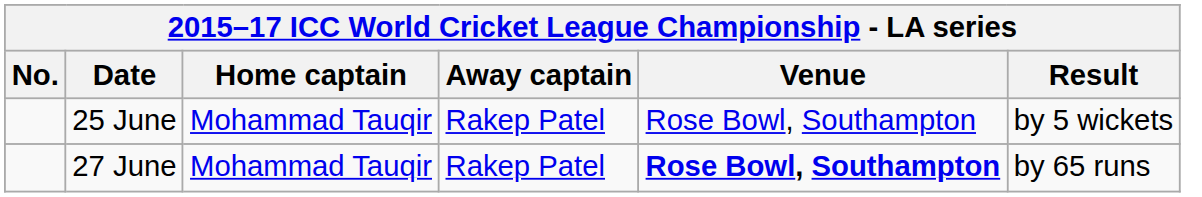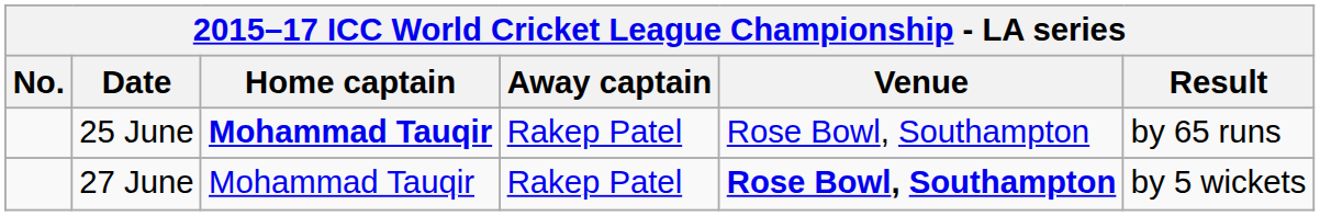 <table class="wikitable">
 <tr>
 <th colspan="9"><a href='#'>2015–17 ICC World Cricket League Championship</a> - LA series</th>
 </tr>
 <tr>
 <th>No.</th>
 <th>Date</th>
 <th>Home captain</th>
 <th>Away captain</th>
 <th>Venue</th>
 <th>Result</th>
 </tr>
 <tr>
 <td></td>
 <td>25 June</td>
-<td><a href='#'>Mohammad Tauqir</a></td>
+<td><strong><a href='#'>Mohammad Tauqir</a></strong></td>
 <td><a href='#'>Rakep Patel</a></td>
 <td><a href='#'>Rose Bowl</a>, <a href='#'>Southampton</a></td>
-<td> by 5 wickets</td>
+<td> by 65 runs</td>
 </tr>
 <tr>
 <td></td>
 <td>27 June</td>
 <td><a href='#'>Mohammad Tauqir</a></td>
 <td><a href='#'>Rakep Patel</a></td>
 <td><strong><a href='#'>Rose Bowl</a>, <a href='#'>Southampton</a></strong></td>
-<td> by 65 runs</td>
+<td> by 5 wickets</td>
 </tr>
 </table>
